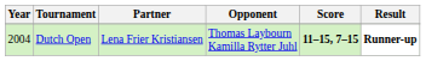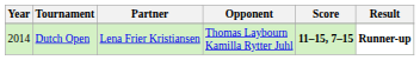 <table class="sortable wikitable" style="font-size: 90%;">
 <tr>
 <th>Year</th>
 <th>Tournament</th>
 <th>Partner</th>
 <th>Opponent</th>
 <th>Score</th>
 <th>Result</th>
 </tr>
 <tr>
 </tr>
 <tr style="background:#D4F1C5">
-<td align="center">2004</td>
+<td align="center">2014</td>
 <td align="left"><a href='#'>Dutch Open</a></td>
 <td align="left"> <a href='#'>Lena Frier Kristiansen</a></td>
 <td align="left"> <a href='#'>Thomas Laybourn</a><br> <a href='#'>Kamilla Rytter Juhl</a></td>
 <td align="left"><strong>11–15, 7–15</strong></td>
 <td style="text-align:left; background:white"> <strong>Runner-up</strong></td>
 </tr>
 </table>
